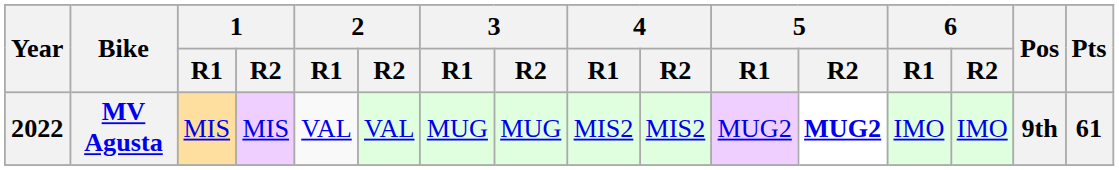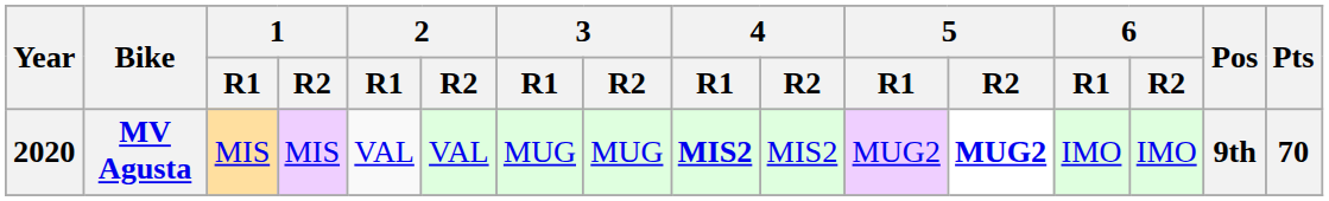 <table class="wikitable" style="text-align:center; font-size:90%">
 <tr>
 <th valign="middle" rowspan=2>Year</th>
 <th valign="middle" rowspan=2>Bike</th>
 <th colspan=2>1</th>
 <th colspan=2>2</th>
 <th colspan=2>3</th>
 <th colspan=2>4</th>
 <th colspan=2>5</th>
 <th colspan=2>6</th>
 <th rowspan=2>Pos</th>
 <th rowspan=2>Pts</th>
 </tr>
 <tr>
 <th>R1</th>
 <th>R2</th>
 <th>R1</th>
 <th>R2</th>
 <th>R1</th>
 <th>R2</th>
 <th>R1</th>
 <th>R2</th>
 <th>R1</th>
 <th>R2</th>
 <th>R1</th>
 <th>R2</th>
 </tr>
 <tr>
-<th>2022</th>
+<th>2020</th>
 <th><a href='#'>MV Agusta</a></th>
 <td style="background:#ffdf9f;"><a href='#'>MIS</a><br></td>
 <td style="background:#efcfff;"><a href='#'>MIS</a><br></td>
 <td style="background:#DFFFFDF;"><a href='#'>VAL</a><br></td>
 <td style="background:#DFFFDF;"><a href='#'>VAL</a><br></td>
 <td style="background:#DFFFDF;"><a href='#'>MUG</a><br></td>
 <td style="background:#DFFFDF;"><a href='#'>MUG</a><br></td>
-<td style="background:#dfffdf;"><a href='#'>MIS2</a><br></td>
+<td style="background:#dfffdf;"><strong><a href='#'>MIS2</a><br></strong></td>
 <td style="background:#dfffdf;"><a href='#'>MIS2</a><br></td>
 <td style="background:#EFCFFF;"><a href='#'>MUG2</a><br></td>
 <td style="background:#FFFFFF;"><strong><a href='#'>MUG2</a><br></strong></td>
 <td style="background:#DFFFDF;"><a href='#'>IMO</a><br></td>
 <td style="background:#DFFFDF;"><a href='#'>IMO</a><br></td>
 <th style="background:#;">9th</th>
-<th style="background:#;">61</th>
+<th style="background:#;">70</th>
 </tr>
 </table>
